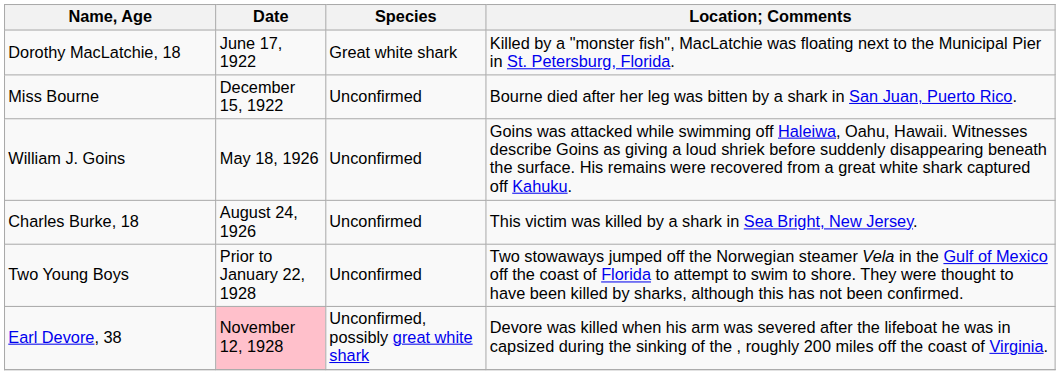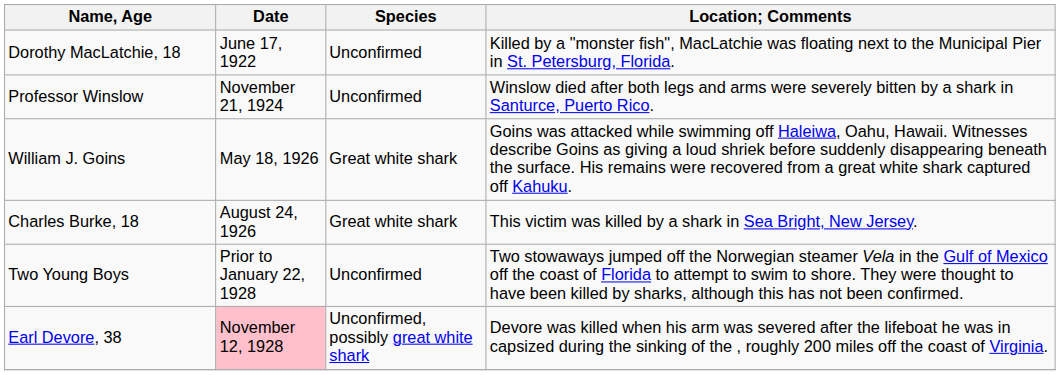 <table class="wikitable">
 <tr>
 <th width="200">Name, Age</th>
 <th width="100">Date</th>
 <th width="150">Species</th>
 <th width="550">Location; Comments</th>
 </tr>
 <tr>
 <td>Dorothy MacLatchie, 18</td>
 <td>June 17, 1922</td>
-<td>Great white shark</td>
+<td>Unconfirmed</td>
 <td>Killed by a "monster fish", MacLatchie was floating next to the Municipal Pier in <a href='#'>St. Petersburg, Florida</a>.</td>
 </tr>
 <tr>
-<td>Miss Bourne</td>
-<td>December 15, 1922</td>
+<td>Professor Winslow</td>
+<td>November 21, 1924</td>
 <td>Unconfirmed</td>
-<td>Bourne died after her leg was bitten by a shark in <a href='#'>San Juan, Puerto Rico</a>.</td>
+<td>Winslow died after both legs and arms were severely bitten by a shark in <a href='#'>Santurce, Puerto Rico</a>.</td>
 </tr>
 <tr>
 <td>William J. Goins</td>
 <td>May 18, 1926</td>
-<td>Unconfirmed</td>
+<td>Great white shark</td>
 <td>Goins was attacked while swimming off <a href='#'>Haleiwa</a>, Oahu, Hawaii. Witnesses describe Goins as giving a loud shriek before suddenly disappearing beneath the surface. His remains were recovered from a   great white shark captured off <a href='#'>Kahuku</a>.</td>
 </tr>
 <tr>
 <td>Charles Burke, 18</td>
 <td>August 24, 1926</td>
-<td>Unconfirmed</td>
+<td>Great white shark</td>
 <td>This victim was killed by a shark in <a href='#'>Sea Bright, New Jersey</a>.</td>
 </tr>
 <tr>
 <td>Two Young Boys</td>
 <td>Prior to January 22, 1928</td>
 <td>Unconfirmed</td>
 <td>Two stowaways jumped off the Norwegian steamer <em>Vela</em> in the <a href='#'>Gulf of Mexico</a> off the coast of <a href='#'>Florida</a> to attempt to swim to shore. They were thought to have been killed by sharks, although this has not been confirmed.</td>
 </tr>
 <tr>
 <td><a href='#'>Earl Devore</a>, 38</td>
 <td style="background: pink;">November 12, 1928</td>
 <td>Unconfirmed, possibly <a href='#'>great white shark</a></td>
 <td>Devore was killed when his arm was severed after the lifeboat he was in capsized during the sinking of the , roughly 200 miles off the coast of <a href='#'>Virginia</a>.</td>
 </tr>
 <tr>
 </tr>
 </table>
